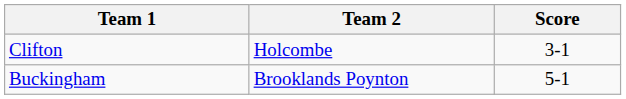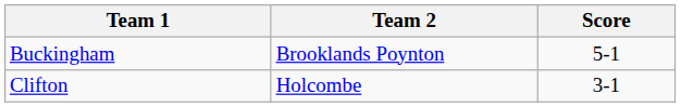 <table class="wikitable" style="font-size: 100%">
 <tr>
 <th width=200>Team 1</th>
 <th width=200>Team 2</th>
 <th width=100>Score</th>
 </tr>
 <tr>
+<td><a href='#'>Buckingham</a></td>
+<td><a href='#'>Brooklands Poynton</a></td>
+<td align=center>5-1</td>
+</tr>
+<tr>
 <td><a href='#'>Clifton</a></td>
 <td><a href='#'>Holcombe</a></td>
 <td align=center>3-1</td>
 </tr>
-<tr>
-<td><a href='#'>Buckingham</a></td>
-<td><a href='#'>Brooklands Poynton</a></td>
-<td align=center>5-1</td>
-</tr>
 </table>
